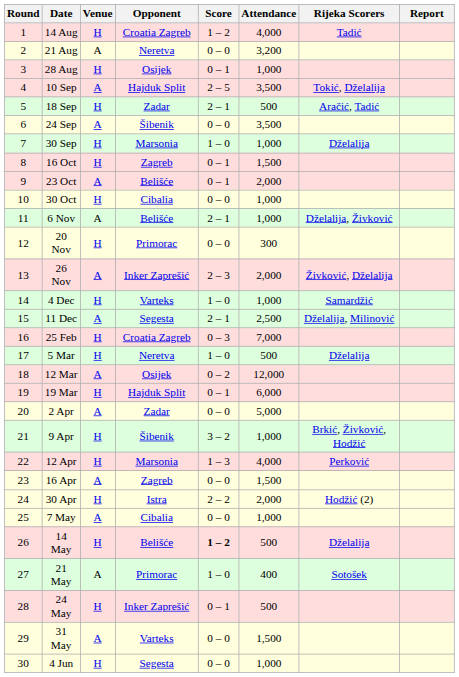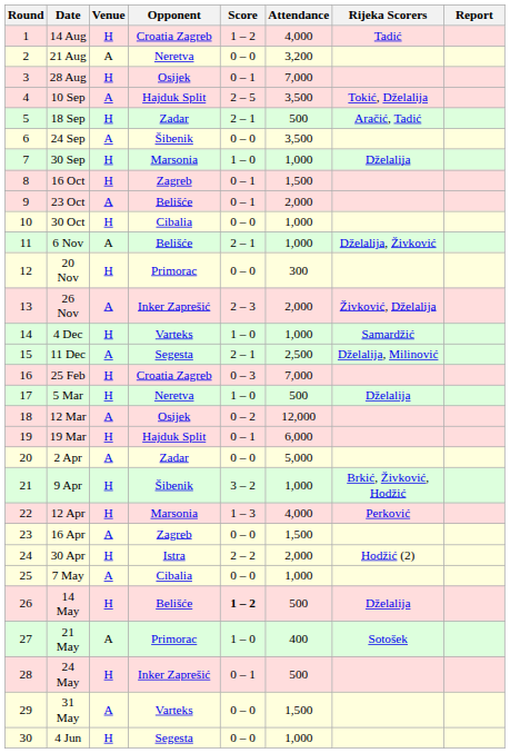 <table class="wikitable sortable" style="text-align: center; font-size:95%;">
 <tr>
 <th width="30">Round</th>
 <th width="60">Date</th>
 <th width="20">Venue</th>
 <th width="150">Opponent</th>
 <th width="60">Score</th>
 <th width="40">Attendance</th>
 <th width="200">Rijeka Scorers</th>
 <th width="90" class="unsortable">Report</th>
 </tr>
 <tr bgcolor="#ffdddd">
 <td>1</td>
 <td>14 Aug</td>
 <td><a href='#'>H</a></td>
 <td><a href='#'>Croatia Zagreb</a></td>
 <td>1 – 2</td>
 <td>4,000</td>
 <td><a href='#'>Tadić</a></td>
 <td></td>
 </tr>
 <tr bgcolor="#ffffdd">
 <td>2</td>
 <td>21 Aug</td>
 <td>A</td>
 <td><a href='#'>Neretva</a></td>
 <td>0 – 0</td>
 <td>3,200</td>
 <td></td>
 <td></td>
 </tr>
 <tr bgcolor="#ffdddd">
 <td>3</td>
 <td>28 Aug</td>
 <td><a href='#'>H</a></td>
 <td><a href='#'>Osijek</a></td>
 <td>0 – 1</td>
-<td>1,000</td>
+<td>7,000</td>
 <td></td>
 <td></td>
 </tr>
 <tr bgcolor="#ffdddd">
 <td>4</td>
 <td>10 Sep</td>
 <td><a href='#'>A</a></td>
 <td><a href='#'>Hajduk Split</a></td>
 <td>2 – 5</td>
 <td>3,500</td>
 <td><a href='#'>Tokić</a>, <a href='#'>Dželalija</a></td>
 <td></td>
 </tr>
 <tr bgcolor="#ddffdd">
 <td>5</td>
 <td>18 Sep</td>
 <td><a href='#'>H</a></td>
 <td><a href='#'>Zadar</a></td>
 <td>2 – 1</td>
 <td>500</td>
 <td><a href='#'>Aračić</a>, <a href='#'>Tadić</a></td>
 <td></td>
 </tr>
 <tr bgcolor="#ffffdd">
 <td>6</td>
 <td>24 Sep</td>
 <td><a href='#'>A</a></td>
 <td><a href='#'>Šibenik</a></td>
 <td>0 – 0</td>
 <td>3,500</td>
 <td></td>
 <td></td>
 </tr>
 <tr bgcolor="#ddffdd">
 <td>7</td>
 <td>30 Sep</td>
 <td><a href='#'>H</a></td>
 <td><a href='#'>Marsonia</a></td>
 <td>1 – 0</td>
 <td>1,000</td>
 <td><a href='#'>Dželalija</a></td>
 <td></td>
 </tr>
 <tr bgcolor="#ffdddd">
 <td>8</td>
 <td>16 Oct</td>
 <td><a href='#'>H</a></td>
 <td><a href='#'>Zagreb</a></td>
 <td>0 – 1</td>
 <td>1,500</td>
 <td></td>
 <td></td>
 </tr>
 <tr bgcolor="#ffdddd">
 <td>9</td>
 <td>23 Oct</td>
 <td><a href='#'>A</a></td>
 <td><a href='#'>Belišće</a></td>
 <td>0 – 1</td>
 <td>2,000</td>
 <td></td>
 <td></td>
 </tr>
 <tr bgcolor="#ffffdd">
 <td>10</td>
 <td>30 Oct</td>
 <td><a href='#'>H</a></td>
 <td><a href='#'>Cibalia</a></td>
 <td>0 – 0</td>
 <td>1,000</td>
 <td></td>
 <td></td>
 </tr>
 <tr bgcolor="#ddffdd">
 <td>11</td>
 <td>6 Nov</td>
 <td>A</td>
 <td><a href='#'>Belišće</a></td>
 <td>2 – 1</td>
 <td>1,000</td>
 <td><a href='#'>Dželalija</a>, <a href='#'>Živković</a></td>
 <td></td>
 </tr>
 <tr bgcolor="#ffffdd">
 <td>12</td>
 <td>20 Nov</td>
 <td><a href='#'>H</a></td>
 <td><a href='#'>Primorac</a></td>
 <td>0 – 0</td>
 <td>300</td>
 <td></td>
 <td></td>
 </tr>
 <tr bgcolor="#ffdddd">
 <td>13</td>
 <td>26 Nov</td>
 <td><a href='#'>A</a></td>
 <td><a href='#'>Inker Zaprešić</a></td>
 <td>2 – 3</td>
 <td>2,000</td>
 <td><a href='#'>Živković</a>, <a href='#'>Dželalija</a></td>
 <td></td>
 </tr>
 <tr bgcolor="#ddffdd">
 <td>14</td>
 <td>4 Dec</td>
 <td><a href='#'>H</a></td>
 <td><a href='#'>Varteks</a></td>
 <td>1 – 0</td>
 <td>1,000</td>
 <td><a href='#'>Samardžić</a></td>
 <td></td>
 </tr>
 <tr bgcolor="#ddffdd">
 <td>15</td>
 <td>11 Dec</td>
 <td><a href='#'>A</a></td>
 <td><a href='#'>Segesta</a></td>
 <td>2 – 1</td>
 <td>2,500</td>
 <td><a href='#'>Dželalija</a>, <a href='#'>Milinović</a></td>
 <td></td>
 </tr>
 <tr bgcolor="#ffdddd">
 <td>16</td>
 <td>25 Feb</td>
 <td><a href='#'>H</a></td>
 <td><a href='#'>Croatia Zagreb</a></td>
 <td>0 – 3</td>
 <td>7,000</td>
 <td></td>
 <td></td>
 </tr>
 <tr bgcolor="#ddffdd">
 <td>17</td>
 <td>5 Mar</td>
 <td><a href='#'>H</a></td>
 <td><a href='#'>Neretva</a></td>
 <td>1 – 0</td>
 <td>500</td>
 <td><a href='#'>Dželalija</a></td>
 <td></td>
 </tr>
 <tr bgcolor="#ffdddd">
 <td>18</td>
 <td>12 Mar</td>
 <td><a href='#'>A</a></td>
 <td><a href='#'>Osijek</a></td>
 <td>0 – 2</td>
 <td>12,000</td>
 <td></td>
 <td></td>
 </tr>
 <tr bgcolor="#ffdddd">
 <td>19</td>
 <td>19 Mar</td>
 <td><a href='#'>H</a></td>
 <td><a href='#'>Hajduk Split</a></td>
 <td>0 – 1</td>
 <td>6,000</td>
 <td></td>
 <td></td>
 </tr>
 <tr bgcolor="#ffffdd">
 <td>20</td>
 <td>2 Apr</td>
 <td><a href='#'>A</a></td>
 <td><a href='#'>Zadar</a></td>
 <td>0 – 0</td>
 <td>5,000</td>
 <td></td>
 <td></td>
 </tr>
 <tr bgcolor="#ddffdd">
 <td>21</td>
 <td>9 Apr</td>
 <td><a href='#'>H</a></td>
 <td><a href='#'>Šibenik</a></td>
 <td>3 – 2</td>
 <td>1,000</td>
 <td><a href='#'>Brkić</a>, <a href='#'>Živković</a>, <a href='#'>Hodžić</a></td>
 <td></td>
 </tr>
 <tr bgcolor="#ffdddd">
 <td>22</td>
 <td>12 Apr</td>
 <td><a href='#'>H</a></td>
 <td><a href='#'>Marsonia</a></td>
 <td>1 – 3</td>
 <td>4,000</td>
 <td><a href='#'>Perković</a></td>
 <td></td>
 </tr>
 <tr bgcolor="#ffffdd">
 <td>23</td>
 <td>16 Apr</td>
 <td><a href='#'>A</a></td>
 <td><a href='#'>Zagreb</a></td>
 <td>0 – 0</td>
 <td>1,500</td>
 <td></td>
 <td></td>
 </tr>
 <tr bgcolor="#ffffdd">
 <td>24</td>
 <td>30 Apr</td>
 <td><a href='#'>H</a></td>
 <td><a href='#'>Istra</a></td>
 <td>2 – 2</td>
 <td>2,000</td>
 <td><a href='#'>Hodžić</a> (2)</td>
 <td></td>
 </tr>
 <tr bgcolor="#ffffdd">
 <td>25</td>
 <td>7 May</td>
 <td><a href='#'>A</a></td>
 <td><a href='#'>Cibalia</a></td>
 <td>0 – 0</td>
 <td>1,000</td>
 <td></td>
 <td></td>
 </tr>
 <tr bgcolor="#ffdddd">
 <td>26</td>
 <td>14 May</td>
 <td><a href='#'>H</a></td>
 <td><a href='#'>Belišće</a></td>
 <td><strong>1 – 2</strong></td>
 <td>500</td>
 <td><a href='#'>Dželalija</a></td>
 <td></td>
 </tr>
 <tr bgcolor="#ddffdd">
 <td>27</td>
 <td>21 May</td>
 <td>A</td>
 <td><a href='#'>Primorac</a></td>
 <td>1 – 0</td>
 <td>400</td>
 <td><a href='#'>Sotošek</a></td>
 <td></td>
 </tr>
 <tr bgcolor="#ffdddd">
 <td>28</td>
 <td>24 May</td>
 <td><a href='#'>H</a></td>
 <td><a href='#'>Inker Zaprešić</a></td>
 <td>0 – 1</td>
 <td>500</td>
 <td></td>
 <td></td>
 </tr>
 <tr bgcolor="#ffffdd">
 <td>29</td>
 <td>31 May</td>
 <td><a href='#'>A</a></td>
 <td><a href='#'>Varteks</a></td>
 <td>0 – 0</td>
 <td>1,500</td>
 <td></td>
 <td></td>
 </tr>
 <tr bgcolor="#ffffdd">
 <td>30</td>
 <td>4 Jun</td>
 <td><a href='#'>H</a></td>
 <td><a href='#'>Segesta</a></td>
 <td>0 – 0</td>
 <td>1,000</td>
 <td></td>
 <td></td>
 </tr>
 </table>
